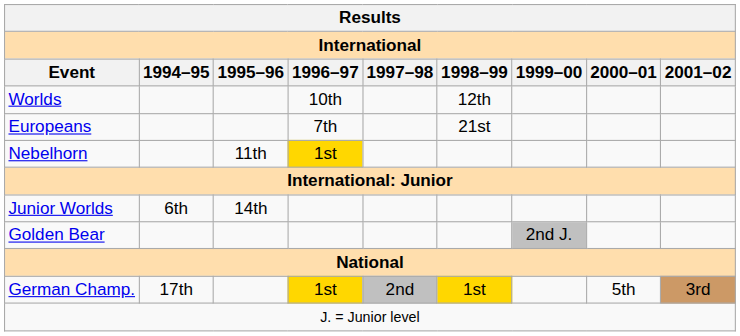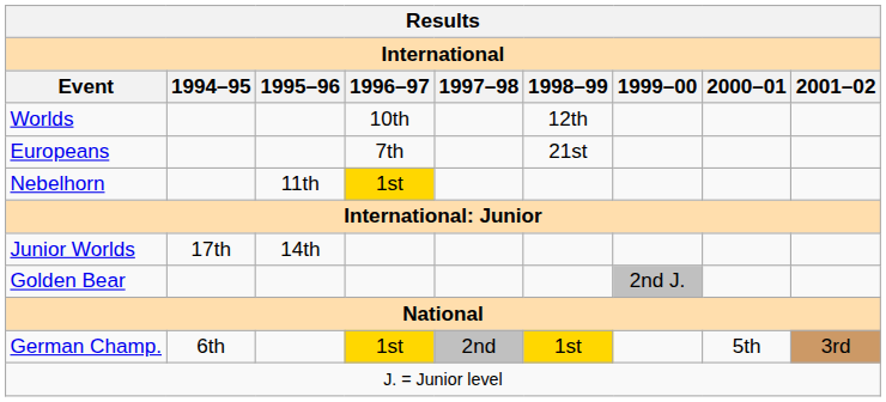 <table class="wikitable" style="text-align:center">
 <tr>
 <th colspan=9 align=center><strong>Results</strong></th>
 </tr>
 <tr>
 <th style="background-color: #ffdead; " colspan=9 align=center><strong>International</strong></th>
 </tr>
 <tr>
 <th>Event</th>
 <th>1994–95</th>
 <th>1995–96</th>
 <th>1996–97</th>
 <th>1997–98</th>
 <th>1998–99</th>
 <th>1999–00</th>
 <th>2000–01</th>
 <th>2001–02</th>
 </tr>
 <tr>
 <td align=left><a href='#'>Worlds</a></td>
 <td></td>
 <td></td>
 <td>10th</td>
 <td></td>
 <td>12th</td>
 <td></td>
 <td></td>
 <td></td>
 </tr>
 <tr>
 <td align=left><a href='#'>Europeans</a></td>
 <td></td>
 <td></td>
 <td>7th</td>
 <td></td>
 <td>21st</td>
 <td></td>
 <td></td>
 <td></td>
 </tr>
 <tr>
 <td align=left><a href='#'>Nebelhorn</a></td>
 <td></td>
 <td>11th</td>
 <td bgcolor=gold>1st</td>
 <td></td>
 <td></td>
 <td></td>
 <td></td>
 <td></td>
 </tr>
 <tr>
 <th style="background-color: #ffdead; " colspan=9 align=center><strong>International: Junior</strong></th>
 </tr>
 <tr>
 <td align=left><a href='#'>Junior Worlds</a></td>
-<td>6th</td>
+<td>17th</td>
 <td>14th</td>
 <td></td>
 <td></td>
 <td></td>
 <td></td>
 <td></td>
 <td></td>
 </tr>
 <tr>
 <td align=left><a href='#'>Golden Bear</a></td>
 <td></td>
 <td></td>
 <td></td>
 <td></td>
 <td></td>
 <td bgcolor=silver>2nd J.</td>
 <td></td>
 <td></td>
 </tr>
 <tr>
 <th style="background-color: #ffdead; " colspan=9 align=center><strong>National</strong></th>
 </tr>
 <tr>
 <td align=left><a href='#'>German Champ.</a></td>
-<td>17th</td>
+<td>6th</td>
 <td></td>
 <td bgcolor=gold>1st</td>
 <td bgcolor=silver>2nd</td>
 <td bgcolor=gold>1st</td>
 <td></td>
 <td>5th</td>
 <td bgcolor=cc9966>3rd</td>
 </tr>
 <tr>
 <td colspan=9 align=center><small> J. = Junior level </small></td>
 </tr>
 </table>
